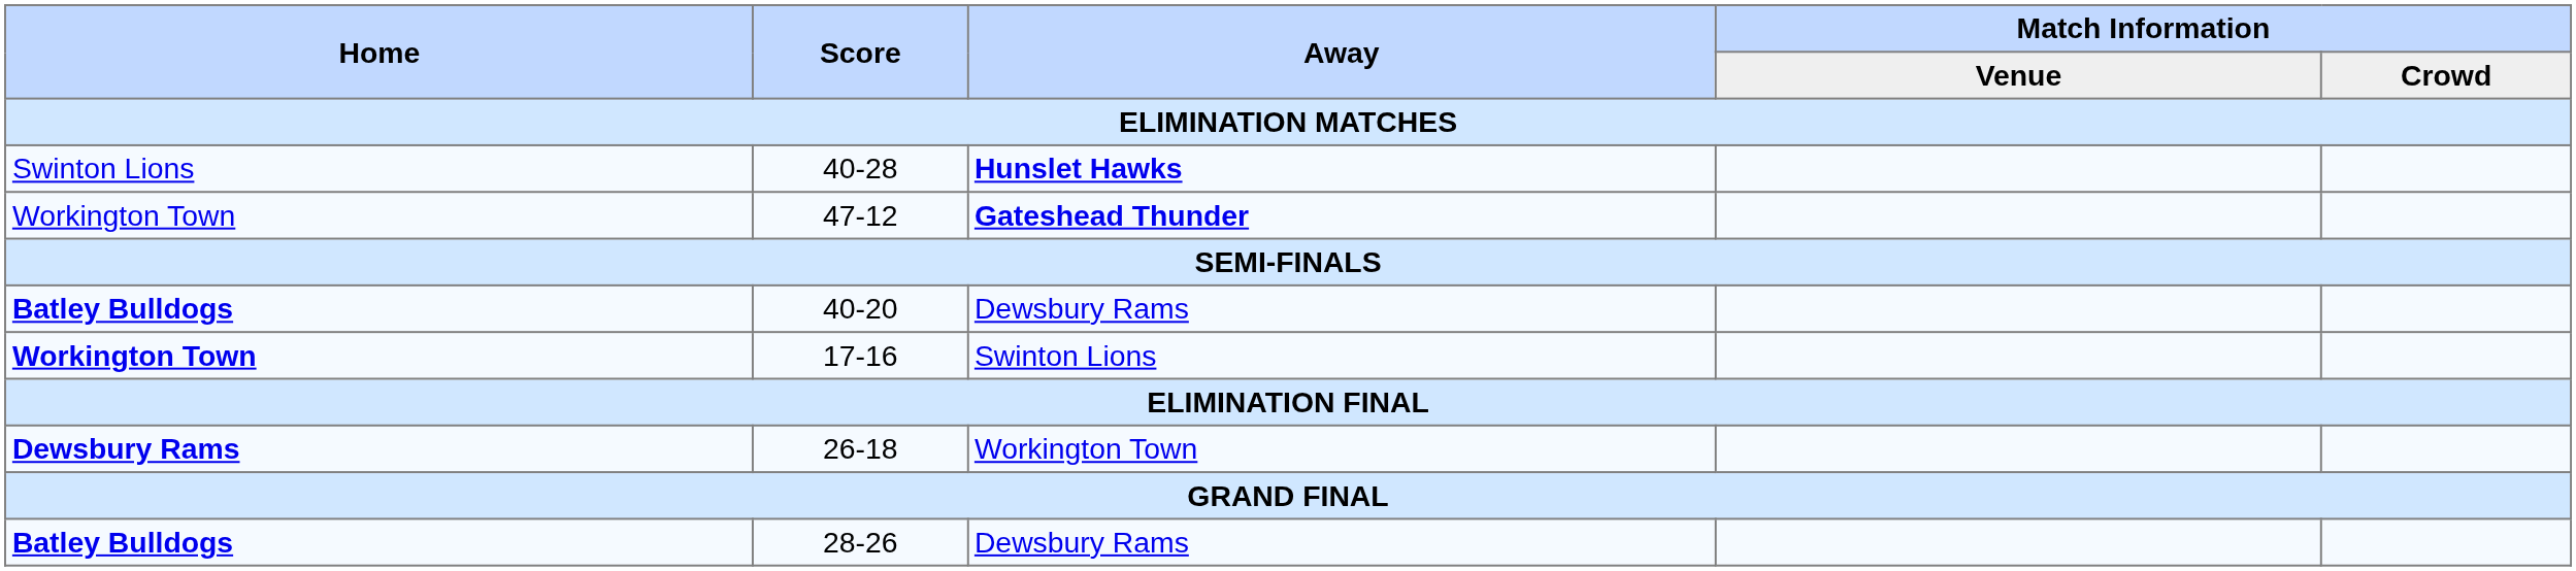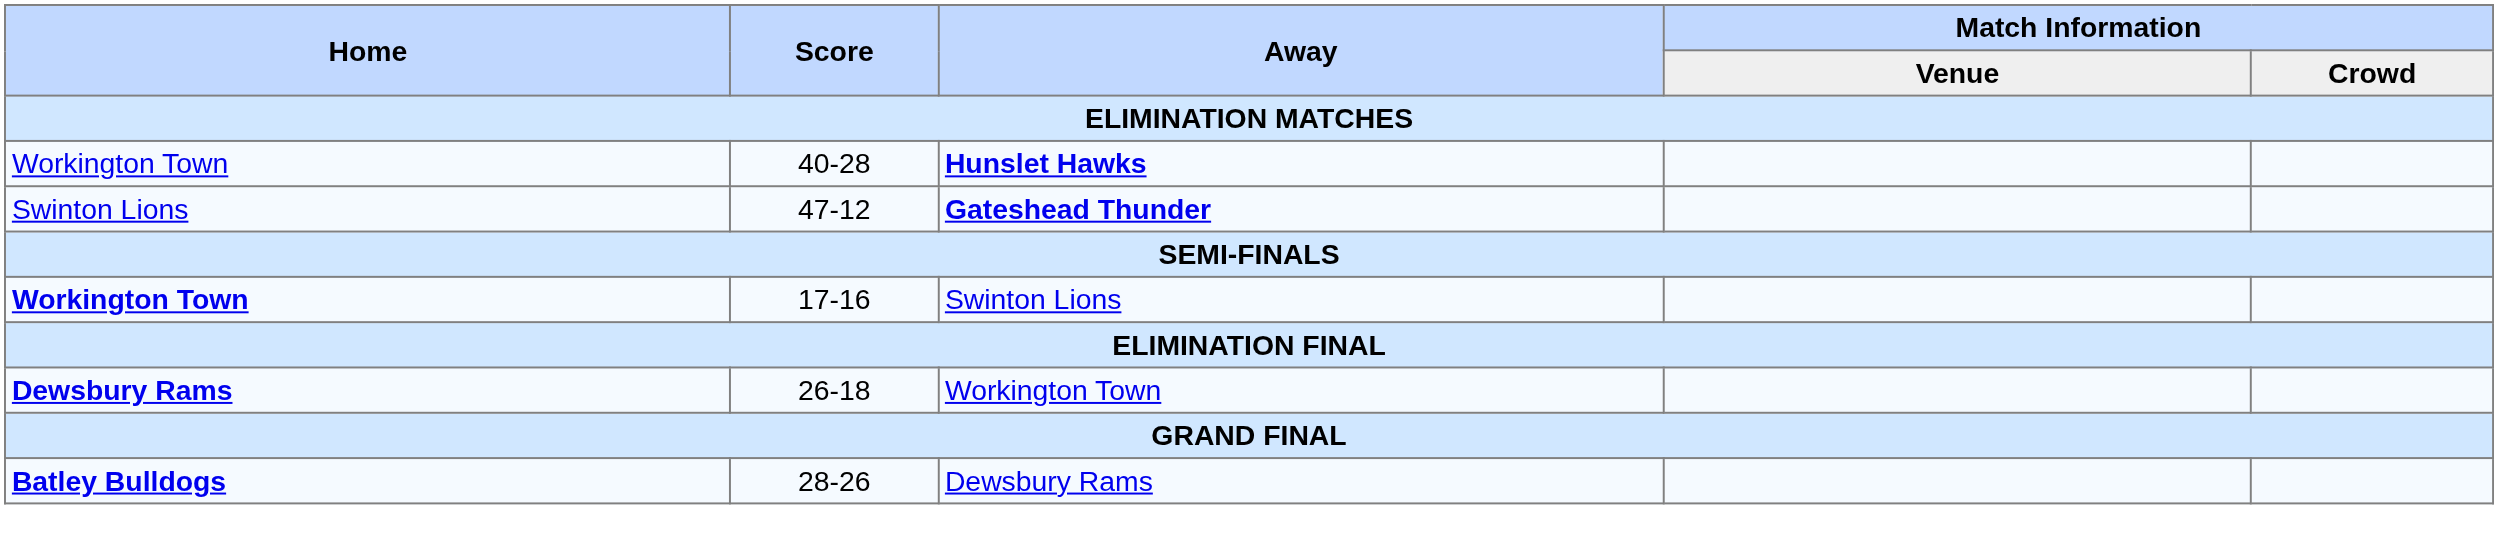 <table border="1" cellpadding="3" cellspacing="0" style="border-collapse:collapse; font-size:90%; text-align:center; width:100%;">
 <tr style="background:#c1d8ff;">
 <th rowspan="2" style="width:21%;">Home</th>
 <th rowspan="2" style="width:6%;">Score</th>
 <th rowspan="2" style="width:21%;">Away</th>
 <th colspan=2>Match Information</th>
 </tr>
 <tr style="background:#efefef;">
 <th width=17%>Venue</th>
 <th width=7%>Crowd</th>
 </tr>
 <tr style="background:#d0e7ff;">
 <td colspan=5><strong>ELIMINATION MATCHES</strong></td>
 </tr>
 <tr style="background:#f5faff;">
-<td align=left> <a href='#'>Swinton Lions</a></td>
+<td align=left> <a href='#'>Workington Town</a></td>
 <td>40-28</td>
 <td align=left> <strong><a href='#'>Hunslet Hawks</a></strong></td>
 <td></td>
 <td></td>
 </tr>
 <tr style="text-align:center; background:#f5faff;">
-<td align=left> <a href='#'>Workington Town</a></td>
+<td align=left> <a href='#'>Swinton Lions</a></td>
 <td>47-12</td>
 <td align=left> <strong><a href='#'>Gateshead Thunder</a></strong></td>
 <td></td>
 <td></td>
 </tr>
 <tr style="background:#d0e7ff;">
 <td colspan=5><strong>SEMI-FINALS</strong></td>
-</tr>
-<tr style="text-align:center; background:#f5faff;">
-<td align=left> <strong><a href='#'>Batley Bulldogs</a></strong></td>
-<td>40-20</td>
-<td align=left> <a href='#'>Dewsbury Rams</a></td>
-<td></td>
-<td></td>
 </tr>
 <tr style="text-align:center; background:#f5faff;">
 <td align=left> <strong><a href='#'>Workington Town</a></strong></td>
 <td>17-16</td>
 <td align=left> <a href='#'>Swinton Lions</a></td>
 <td></td>
 <td></td>
 </tr>
 <tr style="background:#d0e7ff;">
 <td colspan=5><strong>ELIMINATION FINAL</strong></td>
 </tr>
 <tr style="text-align:center; background:#f5faff;">
 <td align=left> <strong><a href='#'>Dewsbury Rams</a></strong></td>
 <td>26-18</td>
 <td align=left> <a href='#'>Workington Town</a></td>
 <td></td>
 <td></td>
 </tr>
 <tr style="background:#d0e7ff;">
 <td colspan=5><strong>GRAND FINAL</strong></td>
 </tr>
 <tr style="text-align:center; background:#f5faff;">
 <td align=left> <strong><a href='#'>Batley Bulldogs</a></strong></td>
 <td>28-26</td>
 <td align=left> <a href='#'>Dewsbury Rams</a></td>
 <td></td>
 <td></td>
 </tr>
 </table>
